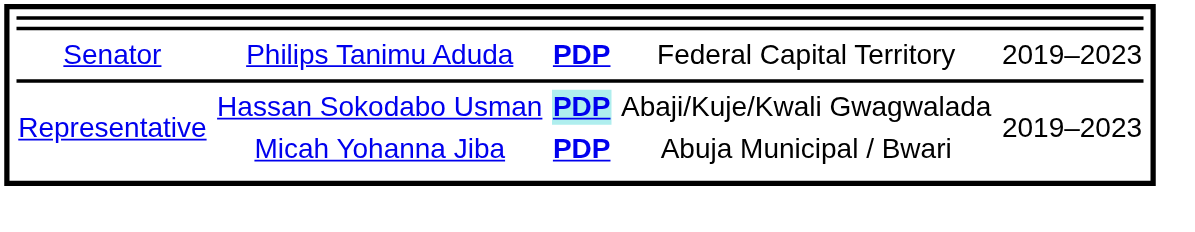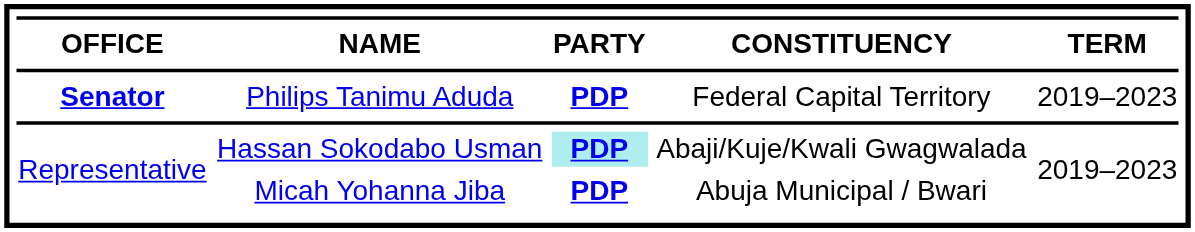 <table cellpadding=1 cellspacing=4 style="margin:3px; border:3px solid #000000;text-align: center;">
 <tr>
 <td bgcolor=#000000 colspan=5></td>
 </tr>
 <tr>
+<td><strong>OFFICE</strong></td>
+<td><strong>NAME</strong></td>
+<td><strong>PARTY</strong></td>
+<td><strong>CONSTITUENCY</strong></td>
+<td><strong>TERM</strong></td>
+</tr>
+<tr>
 <td bgcolor=#000000 colspan=5></td>
 </tr>
 <tr>
-<td><a href='#'>Senator</a></td>
+<td><strong><a href='#'>Senator</a></strong></td>
 <td><a href='#'>Philips Tanimu Aduda</a></td>
 <td><strong><a href='#'>PDP</a></strong></td>
 <td>Federal Capital Territory</td>
 <td>2019–2023</td>
 </tr>
 <tr>
 <td bgcolor=#000000 colspan=5></td>
 </tr>
 <tr>
 <td rowspan="2"><a href='#'>Representative</a></td>
 <td><a href='#'>Hassan Sokodabo Usman</a></td>
 <td style="background: paleturquoise;"><strong><a href='#'>PDP</a></strong></td>
 <td>Abaji/Kuje/Kwali Gwagwalada</td>
 <td rowspan="2">2019–2023</td>
 </tr>
 <tr>
 <td><a href='#'>Micah Yohanna Jiba</a></td>
 <td><strong><a href='#'>PDP</a></strong></td>
 <td>Abuja Municipal / Bwari</td>
 </tr>
 <tr>
 </tr>
 </table>
